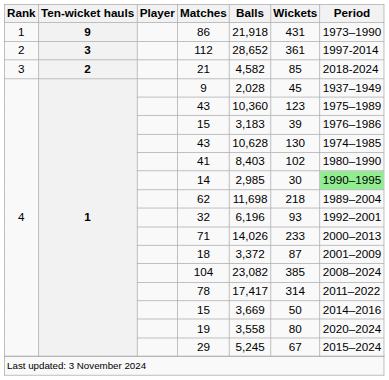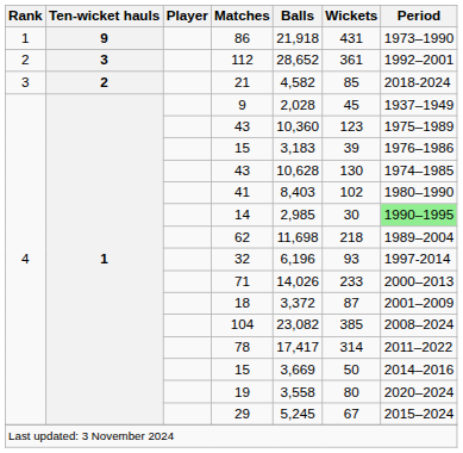 <table class="wikitable plainrowheaders sortable">
 <tr>
 <th scope=col>Rank</th>
 <th scope=col>Ten-wicket hauls</th>
 <th scope=col>Player</th>
 <th scope=col>Matches</th>
 <th scope=col>Balls</th>
 <th scope=col>Wickets</th>
 <th scope=col>Period</th>
 </tr>
 <tr>
 <td align=center>1</td>
 <th scope=row style=text-align:center;>9</th>
 <td></td>
 <td align=center>86</td>
 <td align=center>21,918</td>
 <td align=center>431</td>
 <td>1973–1990</td>
 </tr>
 <tr>
 <td align=center>2</td>
 <th scope=row style=text-align:center;>3</th>
 <td></td>
 <td align=center>112</td>
 <td align=center>28,652</td>
 <td align=center>361</td>
-<td>1997-2014</td>
+<td>1992–2001</td>
 </tr>
 <tr>
 <td align=center>3</td>
 <th scope=row style=text-align:center;>2</th>
 <td></td>
 <td align=center>21</td>
 <td align=center>4,582</td>
 <td align=center>85</td>
 <td>2018-2024</td>
 </tr>
 <tr>
 <td align=center rowspan=15>4</td>
 <th scope=row style=text-align:center; rowspan=15>1</th>
 <td></td>
 <td align=center>9</td>
 <td align=center>2,028</td>
 <td align=center>45</td>
 <td>1937–1949</td>
 </tr>
 <tr>
 <td></td>
 <td align=center>43</td>
 <td align=center>10,360</td>
 <td align=center>123</td>
 <td>1975–1989</td>
 </tr>
 <tr>
 <td></td>
 <td align=center>15</td>
 <td align=center>3,183</td>
 <td align=center>39</td>
 <td>1976–1986</td>
 </tr>
 <tr>
 <td></td>
 <td align=center>43</td>
 <td align=center>10,628</td>
 <td align=center>130</td>
 <td>1974–1985</td>
 </tr>
 <tr>
 <td></td>
 <td align=center>41</td>
 <td align=center>8,403</td>
 <td align=center>102</td>
 <td>1980–1990</td>
 </tr>
 <tr>
 <td></td>
 <td align=center>14</td>
 <td align=center>2,985</td>
 <td align=center>30</td>
 <td style="background: lightgreen;">1990–1995</td>
 </tr>
 <tr>
 <td></td>
 <td align=center>62</td>
 <td align=center>11,698</td>
 <td align=center>218</td>
 <td>1989–2004</td>
 </tr>
 <tr>
 <td></td>
 <td align=center>32</td>
 <td align=center>6,196</td>
 <td align=center>93</td>
-<td>1992–2001</td>
+<td>1997-2014</td>
 </tr>
 <tr>
 <td></td>
 <td align=center>71</td>
 <td align=center>14,026</td>
 <td align=center>233</td>
 <td>2000–2013</td>
 </tr>
 <tr>
 <td></td>
 <td align=center>18</td>
 <td align=center>3,372</td>
 <td align=center>87</td>
 <td>2001–2009</td>
 </tr>
 <tr>
 <td></td>
 <td align=center>104</td>
 <td align=center>23,082</td>
 <td align=center>385</td>
 <td>2008–2024</td>
 </tr>
 <tr>
 <td></td>
 <td align=center>78</td>
 <td align=center>17,417</td>
 <td align=center>314</td>
 <td>2011–2022</td>
 </tr>
 <tr>
 <td></td>
 <td align=center>15</td>
 <td align=center>3,669</td>
 <td align=center>50</td>
 <td>2014–2016</td>
 </tr>
 <tr>
 <td></td>
 <td align=center>19</td>
 <td align=center>3,558</td>
 <td align=center>80</td>
 <td>2020–2024</td>
 </tr>
 <tr>
 <td></td>
 <td align=center>29</td>
 <td align=center>5,245</td>
 <td align=center>67</td>
 <td>2015–2024</td>
 </tr>
 <tr>
 </tr>
 <tr class=sortbottom>
 <td colspan=7><small>Last updated: 3 November 2024</small></td>
 </tr>
 </table>
